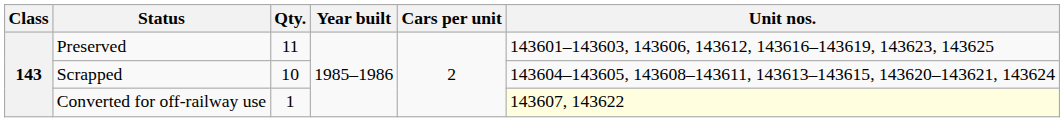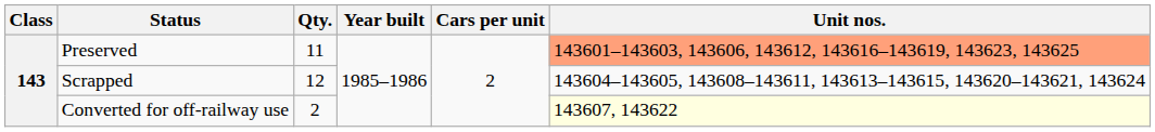 <table class="wikitable">
 <tr>
 <th>Class</th>
 <th>Status</th>
 <th>Qty.</th>
 <th>Year built</th>
 <th>Cars per unit</th>
 <th>Unit nos.</th>
 </tr>
 <tr>
 <th rowspan="3">143</th>
 <td>Preserved</td>
 <td align="center">11</td>
 <td rowspan="3" align="center">1985–1986</td>
 <td rowspan="3" align="center">2</td>
-<td>143601–143603, 143606, 143612, 143616–143619, 143623, 143625</td>
+<td style="background: lightsalmon;">143601–143603, 143606, 143612, 143616–143619, 143623, 143625</td>
 </tr>
 <tr>
 <td>Scrapped</td>
-<td align="center">10</td>
+<td align="center">12</td>
 <td>143604–143605, 143608–143611, 143613–143615, 143620–143621, 143624</td>
 </tr>
 <tr>
 <td>Converted for off-railway use</td>
-<td align="center">1</td>
+<td align="center">2</td>
 <td style="background: lightyellow;">143607, 143622</td>
 </tr>
 </table>
